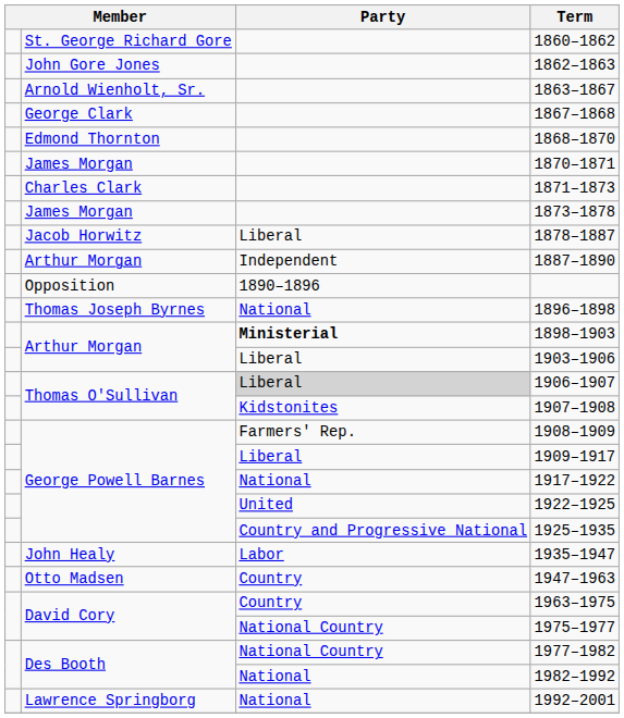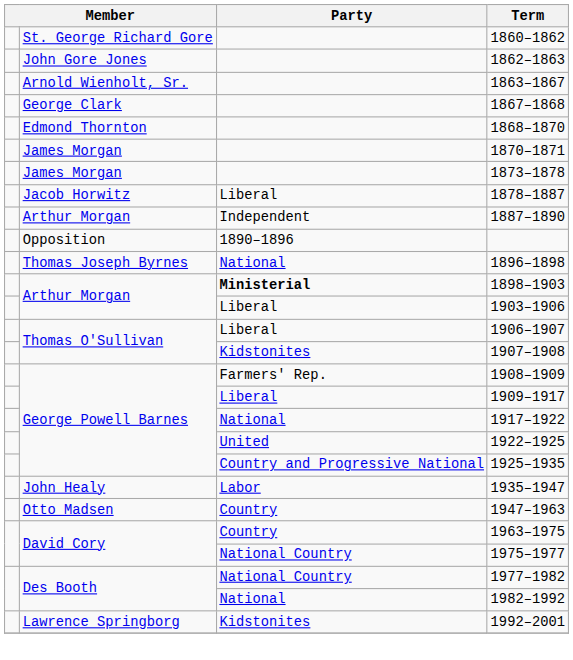 <table class="wikitable">
 <tr>
 <th colspan="2">Member</th>
 <th>Party</th>
 <th>Term</th>
 </tr>
 <tr>
 <td> </td>
 <td><a href='#'>St. George Richard Gore</a></td>
 <td></td>
 <td>1860–1862</td>
 </tr>
 <tr>
 <td> </td>
 <td><a href='#'>John Gore Jones</a></td>
 <td></td>
 <td>1862–1863</td>
 </tr>
 <tr>
 <td> </td>
 <td><a href='#'>Arnold Wienholt, Sr.</a></td>
 <td></td>
 <td>1863–1867</td>
 </tr>
 <tr>
 <td> </td>
 <td><a href='#'>George Clark</a></td>
 <td></td>
 <td>1867–1868</td>
 </tr>
 <tr>
 <td> </td>
 <td><a href='#'>Edmond Thornton</a></td>
 <td></td>
 <td>1868–1870</td>
 </tr>
 <tr>
 <td> </td>
 <td><a href='#'>James Morgan</a></td>
 <td></td>
 <td>1870–1871</td>
 </tr>
 <tr>
 <td> </td>
-<td><a href='#'>Charles Clark</a></td>
-<td></td>
-<td>1871–1873</td>
-</tr>
-<tr>
-<td> </td>
 <td><a href='#'>James Morgan</a></td>
 <td></td>
 <td>1873–1878</td>
 </tr>
 <tr>
 <td> </td>
 <td><a href='#'>Jacob Horwitz</a></td>
 <td>Liberal</td>
 <td>1878–1887</td>
 </tr>
 <tr>
 <td> </td>
 <td><a href='#'>Arthur Morgan</a></td>
 <td>Independent</td>
 <td>1887–1890</td>
 </tr>
 <tr>
 <td> </td>
 <td>Opposition</td>
 <td>1890–1896</td>
 </tr>
 <tr>
 <td> </td>
 <td><a href='#'>Thomas Joseph Byrnes</a></td>
 <td><a href='#'>National</a></td>
 <td>1896–1898</td>
 </tr>
 <tr>
 <td> </td>
 <td rowspan=2><a href='#'>Arthur Morgan</a></td>
 <td><strong>Ministerial</strong></td>
 <td>1898–1903</td>
 </tr>
 <tr>
 <td> </td>
 <td>Liberal</td>
 <td>1903–1906</td>
 </tr>
 <tr>
 <td> </td>
 <td rowspan=2><a href='#'>Thomas O'Sullivan</a></td>
-<td style="background: lightgrey;">Liberal</td>
+<td>Liberal</td>
 <td>1906–1907</td>
 </tr>
 <tr>
 <td> </td>
 <td><a href='#'>Kidstonites</a></td>
 <td>1907–1908</td>
 </tr>
 <tr>
 <td> </td>
 <td rowspan=5><a href='#'>George Powell Barnes</a></td>
 <td>Farmers' Rep.</td>
 <td>1908–1909</td>
 </tr>
 <tr>
 <td> </td>
 <td><a href='#'>Liberal</a></td>
 <td>1909–1917</td>
 </tr>
 <tr>
 <td> </td>
 <td><a href='#'>National</a></td>
 <td>1917–1922</td>
 </tr>
 <tr>
 <td> </td>
 <td><a href='#'>United</a></td>
 <td>1922–1925</td>
 </tr>
 <tr>
 <td> </td>
 <td><a href='#'>Country and Progressive National</a></td>
 <td>1925–1935</td>
 </tr>
 <tr>
 <td> </td>
 <td><a href='#'>John Healy</a></td>
 <td><a href='#'>Labor</a></td>
 <td>1935–1947</td>
 </tr>
 <tr>
 <td> </td>
 <td><a href='#'>Otto Madsen</a></td>
 <td><a href='#'>Country</a></td>
 <td>1947–1963</td>
 </tr>
 <tr>
 <td rowspan=2 > </td>
 <td rowspan=2><a href='#'>David Cory</a></td>
 <td><a href='#'>Country</a></td>
 <td>1963–1975</td>
 </tr>
 <tr>
 <td><a href='#'>National Country</a></td>
 <td>1975–1977</td>
 </tr>
 <tr>
 <td rowspan=2 > </td>
 <td rowspan=2><a href='#'>Des Booth</a></td>
 <td><a href='#'>National Country</a></td>
 <td>1977–1982</td>
 </tr>
 <tr>
 <td><a href='#'>National</a></td>
 <td>1982–1992</td>
 </tr>
 <tr>
 <td> </td>
 <td><a href='#'>Lawrence Springborg</a></td>
-<td><a href='#'>National</a></td>
+<td><a href='#'>Kidstonites</a></td>
 <td>1992–2001</td>
 </tr>
 <tr>
 </tr>
 </table>
